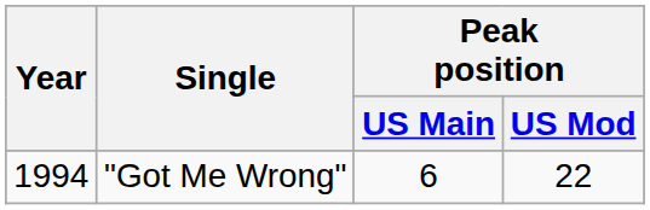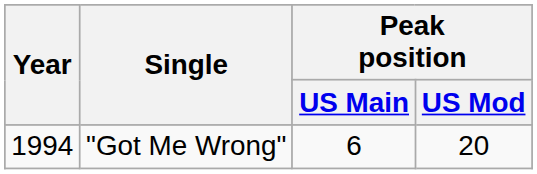 <table class="wikitable" border="1">
 <tr>
 <th rowspan="2">Year</th>
 <th rowspan="2">Single</th>
 <th colspan="2">Peak<br>position</th>
 </tr>
 <tr>
 <th><a href='#'>US Main</a></th>
 <th><a href='#'>US Mod</a></th>
 </tr>
 <tr>
 <td>1994</td>
 <td align="left">"Got Me Wrong"</td>
 <td align="center">6</td>
-<td align="center">22</td>
+<td align="center">20</td>
 </tr>
 </table>
